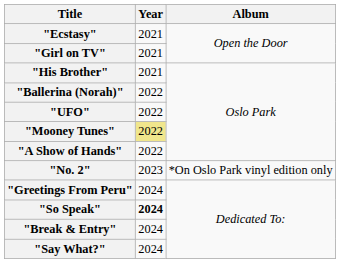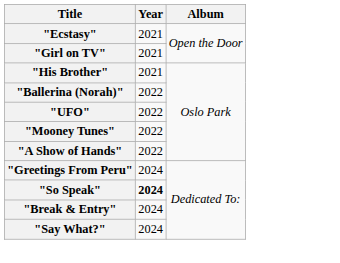 <table class="wikitable plainrowheaders" style="text-align:center;">
 <tr>
 <th>Title</th>
 <th>Year</th>
 <th>Album</th>
 </tr>
 <tr>
 <th scope="row">"Ecstasy"</th>
 <td>2021</td>
 <td rowspan="2"><em>Open the Door</em></td>
 </tr>
 <tr>
 <th scope="row">"Girl on TV"</th>
 <td>2021</td>
 </tr>
 <tr>
 <th scope="row">"His Brother"</th>
 <td>2021</td>
 <td rowspan="5"><em>Oslo Park</em></td>
 </tr>
 <tr>
 <th scope="row">"Ballerina (Norah)"</th>
 <td>2022</td>
 </tr>
 <tr>
 <th scope="row">"UFO"</th>
 <td>2022</td>
 </tr>
 <tr>
 <th scope="row">"Mooney Tunes"</th>
-<td style="background: khaki;">2022</td>
+<td>2022</td>
 </tr>
 <tr>
 <th scope="row">"A Show of Hands"</th>
 <td>2022</td>
-</tr>
-<tr>
-<th scope="row">"No. 2"</th>
-<td>2023</td>
-<td>*On Oslo Park vinyl edition only</td>
 </tr>
 <tr>
 <th scope="row">"Greetings From Peru"</th>
 <td>2024</td>
 <td rowspan="4"><em>Dedicated To:</em></td>
 </tr>
 <tr>
 <th scope="row">"So Speak"</th>
 <td><strong>2024</strong></td>
 </tr>
 <tr>
 <th scope="row">"Break & Entry"</th>
 <td>2024</td>
 </tr>
 <tr>
 <th scope="row">"Say What?"</th>
 <td>2024</td>
 </tr>
 </table>
